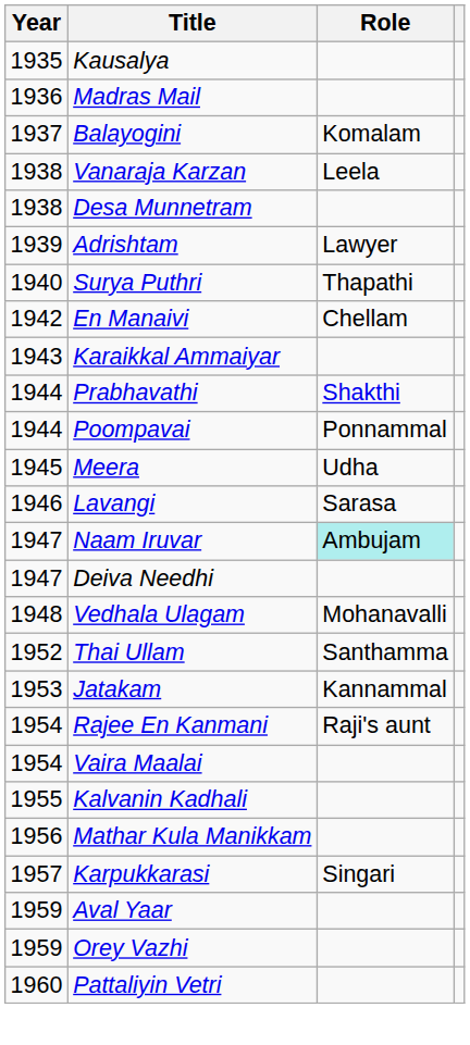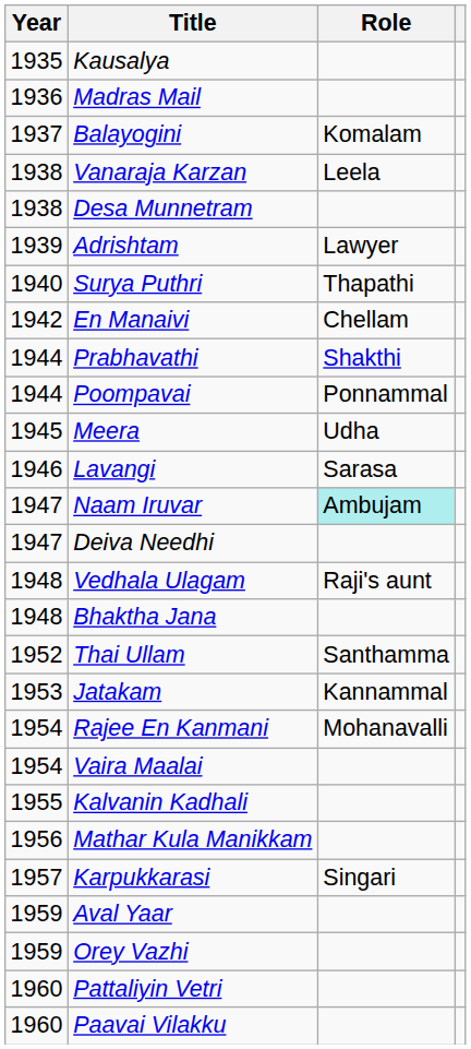 <table class="wikitable">
 <tr>
 <th>Year</th>
 <th>Title</th>
 <th>Role</th>
 <th></th>
 </tr>
 <tr>
 <td>1935</td>
 <td><em>Kausalya</em></td>
 <td></td>
 <td></td>
 </tr>
 <tr>
 <td>1936</td>
 <td><em><a href='#'>Madras Mail</a></em></td>
 <td></td>
 <td></td>
 </tr>
 <tr>
 <td>1937</td>
 <td><em><a href='#'>Balayogini</a></em></td>
 <td>Komalam</td>
 <td></td>
 </tr>
 <tr>
 <td>1938</td>
 <td><em><a href='#'>Vanaraja Karzan</a></em></td>
 <td>Leela</td>
 <td></td>
 </tr>
 <tr>
 <td>1938</td>
 <td><em><a href='#'>Desa Munnetram</a></em></td>
 <td></td>
 <td></td>
 </tr>
 <tr>
 <td>1939</td>
 <td><em><a href='#'>Adrishtam</a></em></td>
 <td>Lawyer</td>
 <td></td>
 </tr>
 <tr>
 <td>1940</td>
 <td><em><a href='#'>Surya Puthri</a></em></td>
 <td>Thapathi</td>
 <td></td>
 </tr>
 <tr>
 <td>1942</td>
 <td><em><a href='#'>En Manaivi</a></em></td>
 <td>Chellam</td>
 <td></td>
 </tr>
 <tr>
-<td>1943</td>
-<td><em><a href='#'>Karaikkal Ammaiyar</a></em></td>
-<td></td>
-<td></td>
-</tr>
-<tr>
 <td>1944</td>
 <td><em><a href='#'>Prabhavathi</a></em></td>
 <td><a href='#'>Shakthi</a></td>
 <td></td>
 </tr>
 <tr>
 <td>1944</td>
 <td><em><a href='#'>Poompavai</a></em></td>
 <td>Ponnammal</td>
 <td></td>
 </tr>
 <tr>
 <td>1945</td>
 <td><em><a href='#'>Meera</a></em></td>
 <td>Udha</td>
 <td></td>
 </tr>
 <tr>
 <td>1946</td>
 <td><em><a href='#'>Lavangi</a></em></td>
 <td>Sarasa</td>
 <td></td>
 </tr>
 <tr>
 <td>1947</td>
 <td><em><a href='#'>Naam Iruvar</a></em></td>
 <td style="background: paleturquoise;">Ambujam</td>
 <td></td>
 </tr>
 <tr>
 <td>1947</td>
 <td><em>Deiva Needhi</em></td>
 <td></td>
 <td></td>
 </tr>
 <tr>
 <td>1948</td>
 <td><em><a href='#'>Vedhala Ulagam</a></em></td>
-<td>Mohanavalli</td>
+<td>Raji's aunt</td>
+<td></td>
+</tr>
+<tr>
+<td>1948</td>
+<td><em><a href='#'>Bhaktha Jana</a></em></td>
+<td></td>
 <td></td>
 </tr>
 <tr>
 <td>1952</td>
 <td><em><a href='#'>Thai Ullam</a></em></td>
 <td>Santhamma</td>
 <td></td>
 </tr>
 <tr>
 <td>1953</td>
 <td><em><a href='#'>Jatakam</a></em></td>
 <td>Kannammal</td>
 <td></td>
 </tr>
 <tr>
 <td>1954</td>
 <td><em><a href='#'>Rajee En Kanmani</a></em></td>
-<td>Raji's aunt</td>
+<td>Mohanavalli</td>
 <td></td>
 </tr>
 <tr>
 <td>1954</td>
 <td><em><a href='#'>Vaira Maalai</a></em></td>
 <td></td>
 <td></td>
 </tr>
 <tr>
 <td>1955</td>
 <td><em><a href='#'>Kalvanin Kadhali</a></em></td>
 <td></td>
 <td></td>
 </tr>
 <tr>
 <td>1956</td>
 <td><em><a href='#'>Mathar Kula Manikkam</a></em></td>
 <td></td>
 <td></td>
 </tr>
 <tr>
 <td>1957</td>
 <td><em><a href='#'>Karpukkarasi</a></em></td>
 <td>Singari</td>
 <td></td>
 </tr>
 <tr>
 <td>1959</td>
 <td><em><a href='#'>Aval Yaar</a></em></td>
 <td></td>
 <td></td>
 </tr>
 <tr>
 <td>1959</td>
 <td><em><a href='#'>Orey Vazhi</a></em></td>
 <td></td>
 <td></td>
 </tr>
 <tr>
 <td>1960</td>
 <td><em><a href='#'>Pattaliyin Vetri</a></em></td>
 <td></td>
 <td></td>
 </tr>
+<tr>
+<td>1960</td>
+<td><em><a href='#'>Paavai Vilakku</a></em></td>
+<td></td>
+<td></td>
+</tr>
 </table>
